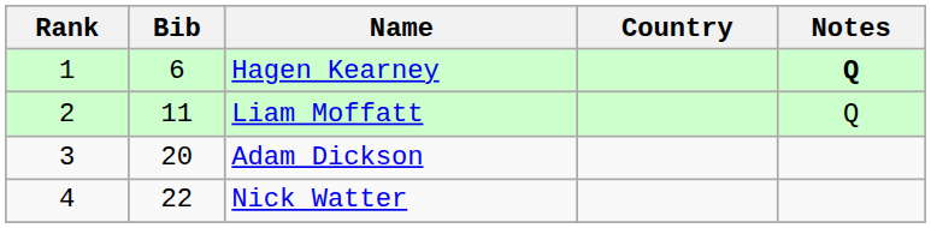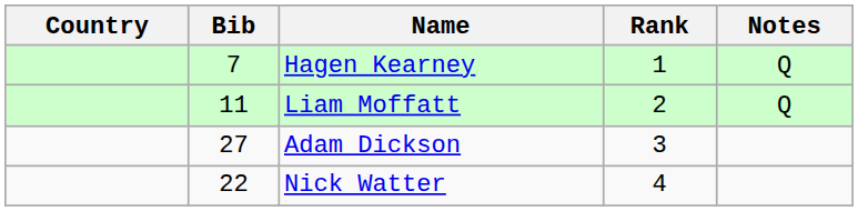 <table class="wikitable" style="text-align:center; width:450px">
 <tr>
-<th>Rank</th>
+<th>Country</th>
 <th>Bib</th>
 <th>Name</th>
-<th>Country</th>
+<th>Rank</th>
 <th>Notes</th>
 </tr>
 <tr bgcolor=ccffcc>
+<td align=left></td>
+<td>7</td>
+<td align=left><a href='#'>Hagen Kearney</a></td>
 <td>1</td>
-<td>6</td>
-<td align=left><a href='#'>Hagen Kearney</a></td>
-<td align=left></td>
-<td><strong>Q</strong></td>
+<td>Q</td>
 </tr>
 <tr bgcolor=ccffcc>
-<td>2</td>
+<td align=left></td>
 <td>11</td>
 <td align=left><a href='#'>Liam Moffatt</a></td>
-<td align=left></td>
+<td>2</td>
 <td>Q</td>
 </tr>
 <tr>
+<td align=left></td>
+<td>27</td>
+<td align=left><a href='#'>Adam Dickson</a></td>
 <td>3</td>
-<td>20</td>
-<td align=left><a href='#'>Adam Dickson</a></td>
-<td align=left></td>
 <td></td>
 </tr>
 <tr>
-<td>4</td>
+<td align=left></td>
 <td>22</td>
 <td align=left><a href='#'>Nick Watter</a></td>
-<td align=left></td>
+<td>4</td>
 <td></td>
 </tr>
 </table>
